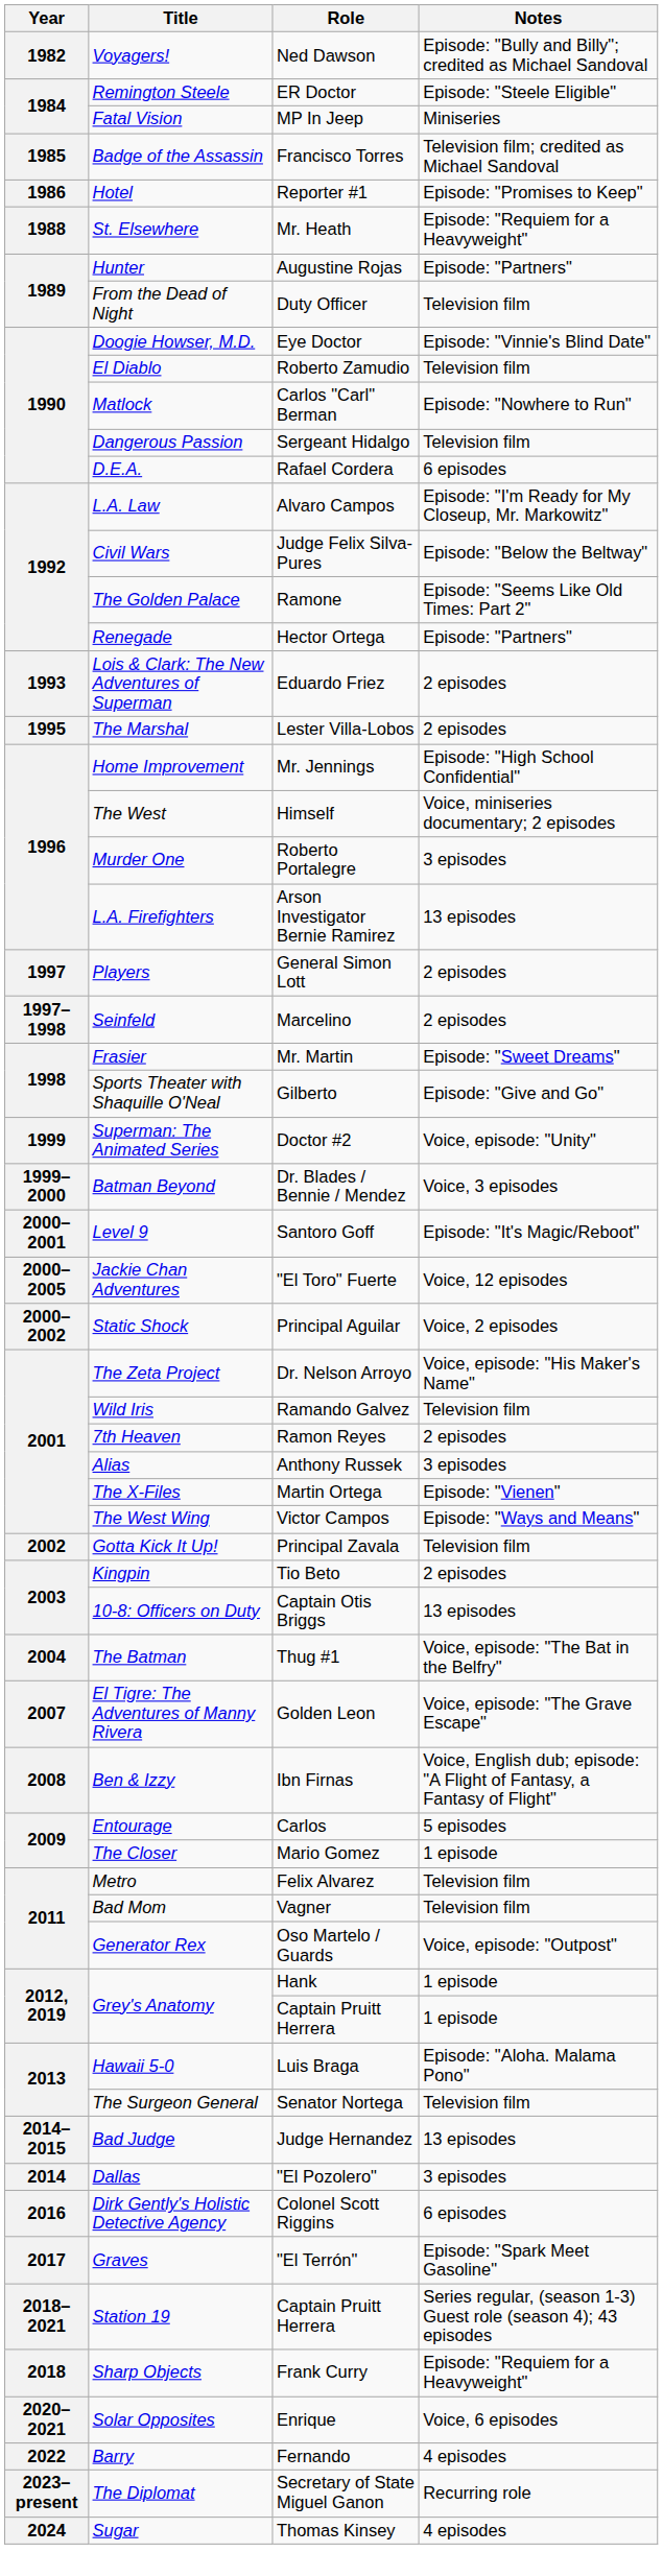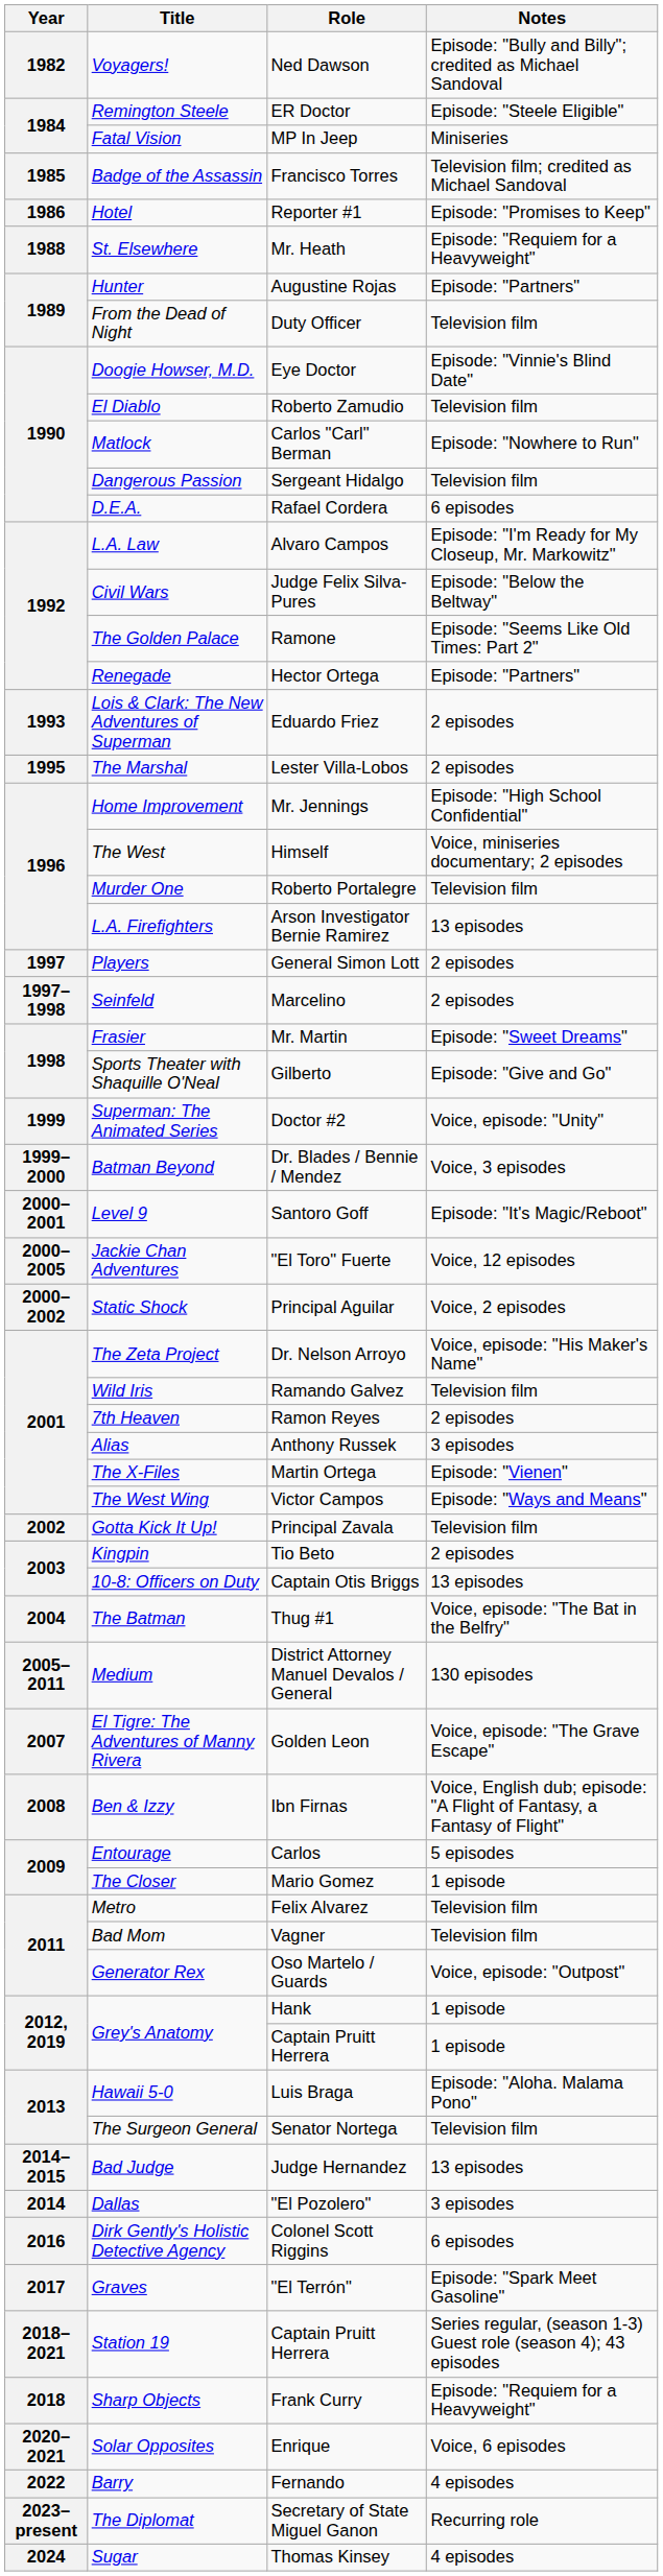 <table class="wikitable sortable plainrowheaders">
 <tr>
 <th scope="col">Year</th>
 <th scope="col">Title</th>
 <th scope="col">Role</th>
 <th scope="col">Notes</th>
 </tr>
 <tr>
 <th scope="row">1982</th>
 <td><em><a href='#'>Voyagers!</a></em></td>
 <td>Ned Dawson</td>
 <td>Episode: "Bully and Billy"; credited as Michael Sandoval</td>
 </tr>
 <tr>
 <th scope="row" rowspan="2">1984</th>
 <td><em><a href='#'>Remington Steele</a></em></td>
 <td>ER Doctor</td>
 <td>Episode: "Steele Eligible"</td>
 </tr>
 <tr>
 <td><em><a href='#'>Fatal Vision</a></em></td>
 <td>MP In Jeep</td>
 <td>Miniseries</td>
 </tr>
 <tr>
 <th scope="row">1985</th>
 <td><em><a href='#'>Badge of the Assassin</a></em></td>
 <td>Francisco Torres</td>
 <td>Television film; credited as Michael Sandoval</td>
 </tr>
 <tr>
 <th scope="row">1986</th>
 <td><em><a href='#'>Hotel</a></em></td>
 <td>Reporter #1</td>
 <td>Episode: "Promises to Keep"</td>
 </tr>
 <tr>
 <th scope="row">1988</th>
 <td><em><a href='#'>St. Elsewhere</a></em></td>
 <td>Mr. Heath</td>
 <td>Episode: "Requiem for a Heavyweight"</td>
 </tr>
 <tr>
 <th scope="row" rowspan="2">1989</th>
 <td><em><a href='#'>Hunter</a></em></td>
 <td>Augustine Rojas</td>
 <td>Episode: "Partners"</td>
 </tr>
 <tr>
 <td><em>From the Dead of Night</em></td>
 <td>Duty Officer</td>
 <td>Television film</td>
 </tr>
 <tr>
 <th scope="row" rowspan="5">1990</th>
 <td><em><a href='#'>Doogie Howser, M.D.</a></em></td>
 <td>Eye Doctor</td>
 <td>Episode: "Vinnie's Blind Date"</td>
 </tr>
 <tr>
 <td><em><a href='#'>El Diablo</a></em></td>
 <td>Roberto Zamudio</td>
 <td>Television film</td>
 </tr>
 <tr>
 <td><em><a href='#'>Matlock</a></em></td>
 <td>Carlos "Carl" Berman</td>
 <td>Episode: "Nowhere to Run"</td>
 </tr>
 <tr>
 <td><em><a href='#'>Dangerous Passion</a></em></td>
 <td>Sergeant Hidalgo</td>
 <td>Television film</td>
 </tr>
 <tr>
 <td><em><a href='#'>D.E.A.</a></em></td>
 <td>Rafael Cordera</td>
 <td>6 episodes</td>
 </tr>
 <tr>
 <th scope="row" rowspan="4">1992</th>
 <td><em><a href='#'>L.A. Law</a></em></td>
 <td>Alvaro Campos</td>
 <td>Episode: "I'm Ready for My Closeup, Mr. Markowitz"</td>
 </tr>
 <tr>
 <td><em><a href='#'>Civil Wars</a></em></td>
 <td>Judge Felix Silva-Pures</td>
 <td>Episode: "Below the Beltway"</td>
 </tr>
 <tr>
 <td data-sort-value="Golden Palace, The"><em><a href='#'>The Golden Palace</a></em></td>
 <td>Ramone</td>
 <td>Episode: "Seems Like Old Times: Part 2"</td>
 </tr>
 <tr>
 <td><em><a href='#'>Renegade</a></em></td>
 <td>Hector Ortega</td>
 <td>Episode: "Partners"</td>
 </tr>
 <tr>
 <th scope="row">1993</th>
 <td><em><a href='#'>Lois & Clark: The New Adventures of Superman</a></em></td>
 <td>Eduardo Friez</td>
 <td>2 episodes</td>
 </tr>
 <tr>
 <th scope="row">1995</th>
 <td data-sort-value="Marshal, The"><em><a href='#'>The Marshal</a></em></td>
 <td>Lester Villa-Lobos</td>
 <td>2 episodes</td>
 </tr>
 <tr>
 <th scope="row" rowspan="4">1996</th>
 <td><em><a href='#'>Home Improvement</a></em></td>
 <td>Mr. Jennings</td>
 <td>Episode: "High School Confidential"</td>
 </tr>
 <tr>
 <td data-sort-value="West, The"><em>The West</em></td>
 <td>Himself</td>
 <td>Voice, miniseries documentary; 2 episodes</td>
 </tr>
 <tr>
 <td><em><a href='#'>Murder One</a></em></td>
 <td>Roberto Portalegre</td>
-<td>3 episodes</td>
+<td>Television film</td>
 </tr>
 <tr>
 <td><em><a href='#'>L.A. Firefighters</a></em></td>
 <td>Arson Investigator Bernie Ramirez</td>
 <td>13 episodes</td>
 </tr>
 <tr>
 <th scope="row">1997</th>
 <td><em><a href='#'>Players</a></em></td>
 <td>General Simon Lott</td>
 <td>2 episodes</td>
 </tr>
 <tr>
 <th scope="row">1997–1998</th>
 <td><em><a href='#'>Seinfeld</a></em></td>
 <td>Marcelino</td>
 <td>2 episodes</td>
 </tr>
 <tr>
 <th scope="row" rowspan="2">1998</th>
 <td><em><a href='#'>Frasier</a></em></td>
 <td>Mr. Martin</td>
 <td>Episode: "<a href='#'>Sweet Dreams</a>"</td>
 </tr>
 <tr>
 <td><em>Sports Theater with Shaquille O'Neal</em></td>
 <td>Gilberto</td>
 <td>Episode: "Give and Go"</td>
 </tr>
 <tr>
 <th scope="row">1999</th>
 <td><em><a href='#'>Superman: The Animated Series</a></em></td>
 <td>Doctor #2</td>
 <td>Voice, episode: "Unity"</td>
 </tr>
 <tr>
 <th scope="row">1999–2000</th>
 <td><em><a href='#'>Batman Beyond</a></em></td>
 <td>Dr. Blades / Bennie / Mendez</td>
 <td>Voice, 3 episodes</td>
 </tr>
 <tr>
 <th scope="row">2000–2001</th>
 <td><em><a href='#'>Level 9</a></em></td>
 <td>Santoro Goff</td>
 <td>Episode: "It's Magic/Reboot"</td>
 </tr>
 <tr>
 <th scope="row">2000–2005</th>
 <td><em><a href='#'>Jackie Chan Adventures</a></em></td>
 <td>"El Toro" Fuerte</td>
 <td>Voice, 12 episodes</td>
 </tr>
 <tr>
 <th scope="row">2000–2002</th>
 <td><em><a href='#'>Static Shock</a></em></td>
 <td>Principal Aguilar</td>
 <td>Voice, 2 episodes</td>
 </tr>
 <tr>
 <th scope="row" rowspan="6">2001</th>
 <td><em><a href='#'>The Zeta Project</a></em></td>
 <td>Dr. Nelson Arroyo</td>
 <td>Voice, episode: "His Maker's Name"</td>
 </tr>
 <tr>
 <td><em><a href='#'>Wild Iris</a></em></td>
 <td>Ramando Galvez</td>
 <td>Television film</td>
 </tr>
 <tr>
 <td><em><a href='#'>7th Heaven</a></em></td>
 <td>Ramon Reyes</td>
 <td>2 episodes</td>
 </tr>
 <tr>
 <td><em><a href='#'>Alias</a></em></td>
 <td>Anthony Russek</td>
 <td>3 episodes</td>
 </tr>
 <tr>
 <td data-sort-value="X-Files, The"><em><a href='#'>The X-Files</a></em></td>
 <td>Martin Ortega</td>
 <td>Episode: "<a href='#'>Vienen</a>"</td>
 </tr>
 <tr>
 <td data-sort-value="West Wing, The"><em><a href='#'>The West Wing</a></em></td>
 <td>Victor Campos</td>
 <td>Episode: "<a href='#'>Ways and Means</a>"</td>
 </tr>
 <tr>
 <th scope="row">2002</th>
 <td><em><a href='#'>Gotta Kick It Up!</a></em></td>
 <td>Principal Zavala</td>
 <td>Television film</td>
 </tr>
 <tr>
 <th scope="row" rowspan="2">2003</th>
 <td><em><a href='#'>Kingpin</a></em></td>
 <td>Tio Beto</td>
 <td>2 episodes</td>
 </tr>
 <tr>
 <td><em><a href='#'>10-8: Officers on Duty</a></em></td>
 <td>Captain Otis Briggs</td>
 <td>13 episodes</td>
 </tr>
 <tr>
 <th scope="row">2004</th>
 <td><em><a href='#'>The Batman</a></em></td>
 <td>Thug #1</td>
 <td>Voice, episode: "The Bat in the Belfry"</td>
+</tr>
+<tr>
+<th scope="row">2005–2011</th>
+<td><em><a href='#'>Medium</a></em></td>
+<td>District Attorney Manuel Devalos / General</td>
+<td>130 episodes</td>
 </tr>
 <tr>
 <th scope="row">2007</th>
 <td><em><a href='#'>El Tigre: The Adventures of Manny Rivera</a></em></td>
 <td>Golden Leon</td>
 <td>Voice, episode: "The Grave Escape"</td>
 </tr>
 <tr>
 <th scope="row">2008</th>
 <td><em><a href='#'>Ben & Izzy</a></em></td>
 <td>Ibn Firnas</td>
 <td>Voice, English dub; episode: "A Flight of Fantasy, a Fantasy of Flight"</td>
 </tr>
 <tr>
 <th scope="row" rowspan="2">2009</th>
 <td><em><a href='#'>Entourage</a></em></td>
 <td>Carlos</td>
 <td>5 episodes</td>
 </tr>
 <tr>
 <td><em><a href='#'>The Closer</a></em></td>
 <td>Mario Gomez</td>
 <td>1 episode</td>
 </tr>
 <tr>
 <th scope="row" rowspan="3">2011</th>
 <td><em>Metro</em></td>
 <td>Felix Alvarez</td>
 <td>Television film</td>
 </tr>
 <tr>
 <td><em>Bad Mom</em></td>
 <td>Vagner</td>
 <td>Television film</td>
 </tr>
 <tr>
 <td><em><a href='#'>Generator Rex</a></em></td>
 <td>Oso Martelo / Guards</td>
 <td>Voice, episode: "Outpost"</td>
 </tr>
 <tr>
 <th rowspan="2" scope="row">2012, 2019</th>
 <td rowspan="2"><em><a href='#'>Grey's Anatomy</a></em></td>
 <td>Hank</td>
 <td>1 episode</td>
 </tr>
 <tr>
 <td>Captain Pruitt Herrera</td>
 <td>1 episode</td>
 </tr>
 <tr>
 <th scope="row" rowspan="2">2013</th>
 <td><em><a href='#'>Hawaii 5-0</a></em></td>
 <td>Luis Braga</td>
 <td>Episode: "Aloha. Malama Pono"</td>
 </tr>
 <tr>
 <td data-sort-value="Surgeon General, The"><em>The Surgeon General</em></td>
 <td>Senator Nortega</td>
 <td>Television film</td>
 </tr>
 <tr>
 <th scope="row">2014–2015</th>
 <td><em><a href='#'>Bad Judge</a></em></td>
 <td>Judge Hernandez</td>
 <td>13 episodes</td>
 </tr>
 <tr>
 <th scope="row">2014</th>
 <td><em><a href='#'>Dallas</a></em></td>
 <td>"El Pozolero"</td>
 <td>3 episodes</td>
 </tr>
 <tr>
 <th scope="row">2016</th>
 <td><em><a href='#'>Dirk Gently's Holistic Detective Agency</a></em></td>
 <td>Colonel Scott Riggins</td>
 <td>6 episodes</td>
 </tr>
 <tr>
 <th scope="row">2017</th>
 <td><em><a href='#'>Graves</a></em></td>
 <td>"El Terrón"</td>
 <td>Episode: "Spark Meet Gasoline"</td>
 </tr>
 <tr>
 <th scope="row">2018–2021</th>
 <td><em><a href='#'>Station 19</a></em></td>
 <td>Captain Pruitt Herrera</td>
 <td>Series regular, (season 1-3) Guest role (season 4); 43 episodes</td>
 </tr>
 <tr>
 <th scope="row">2018</th>
 <td><em><a href='#'>Sharp Objects</a></em></td>
 <td>Frank Curry</td>
 <td>Episode: "Requiem for a Heavyweight"</td>
 </tr>
 <tr>
 <th scope="row">2020–2021</th>
 <td><em><a href='#'>Solar Opposites</a></em></td>
 <td>Enrique</td>
 <td>Voice, 6 episodes</td>
 </tr>
 <tr>
 <th scope="row">2022</th>
 <td><em><a href='#'>Barry</a></em></td>
 <td>Fernando</td>
 <td>4 episodes</td>
 </tr>
 <tr>
 <th scope="row">2023–present</th>
 <td><em><a href='#'>The Diplomat</a></em></td>
 <td>Secretary of State Miguel Ganon</td>
 <td>Recurring role</td>
 </tr>
 <tr>
 <th scope="row">2024</th>
 <td><em><a href='#'>Sugar</a></em></td>
 <td>Thomas Kinsey</td>
 <td>4 episodes</td>
 </tr>
 </table>
